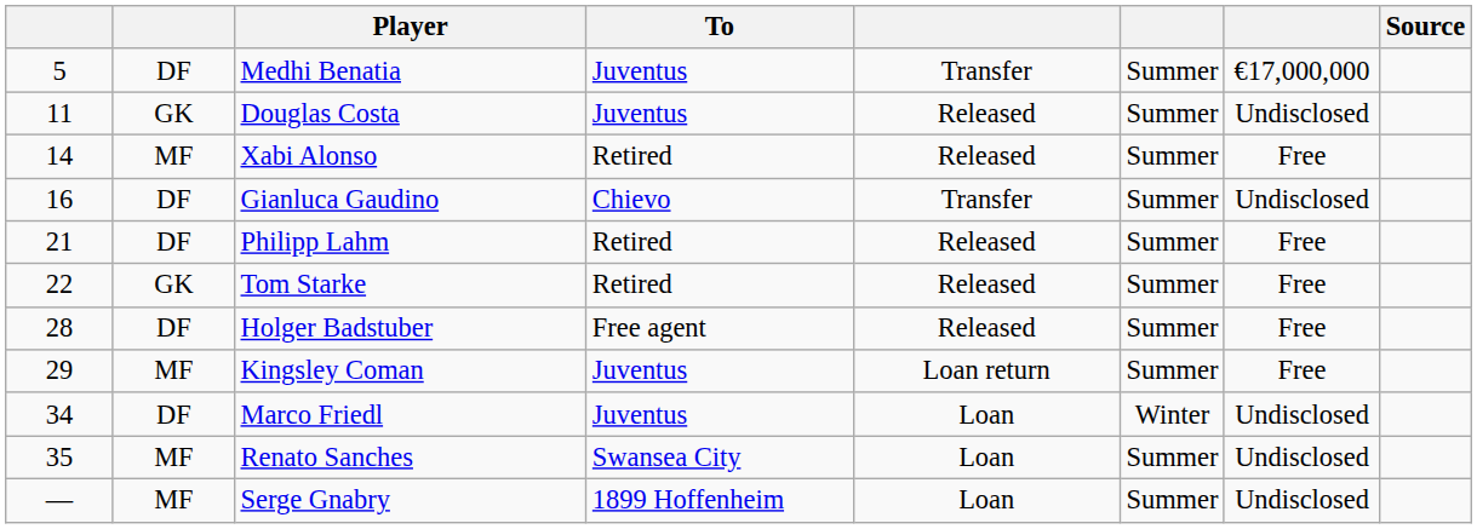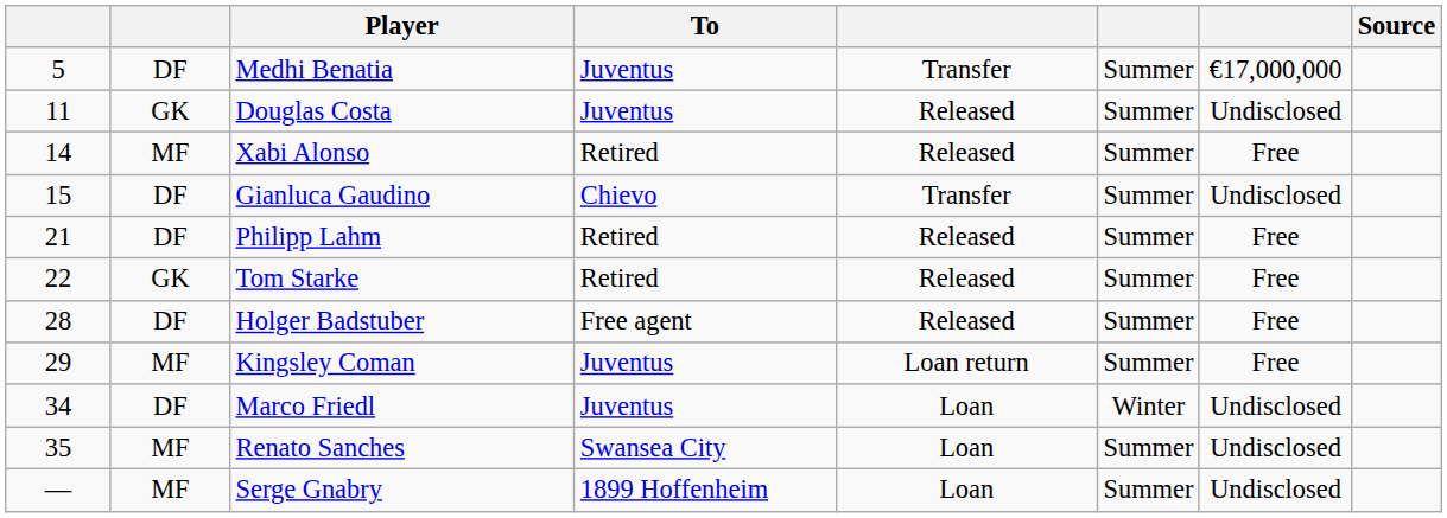 <table class="wikitable" style="text-align:center;">
 <tr>
 <th style="width:56px;"></th>
 <th style="width:64px;"></th>
 <th style="width:200px;">Player</th>
 <th style="width:150px;">To</th>
 <th style="width:150px;"></th>
 <th></th>
 <th style="width:84px;"></th>
 <th>Source</th>
 </tr>
 <tr>
 <td>5</td>
 <td>DF</td>
 <td align=left> <a href='#'>Medhi Benatia</a></td>
 <td style="text-align:left"> <a href='#'>Juventus</a></td>
 <td>Transfer</td>
 <td>Summer</td>
 <td>€17,000,000</td>
 <td></td>
 </tr>
 <tr>
 <td>11</td>
 <td>GK</td>
 <td align=left> <a href='#'>Douglas Costa</a></td>
 <td style="text-align:left"> <a href='#'>Juventus</a></td>
 <td>Released</td>
 <td>Summer</td>
 <td>Undisclosed</td>
 <td></td>
 </tr>
 <tr>
 <td>14</td>
 <td>MF</td>
 <td align=left> <a href='#'>Xabi Alonso</a></td>
 <td style="text-align:left">Retired</td>
 <td>Released</td>
 <td>Summer</td>
 <td>Free</td>
 <td></td>
 </tr>
 <tr>
-<td>16</td>
+<td>15</td>
 <td>DF</td>
 <td align=left> <a href='#'>Gianluca Gaudino</a></td>
 <td style="text-align:left"> <a href='#'>Chievo</a></td>
 <td>Transfer</td>
 <td>Summer</td>
 <td>Undisclosed</td>
 <td></td>
 </tr>
 <tr>
 <td>21</td>
 <td>DF</td>
 <td align=left> <a href='#'>Philipp Lahm</a></td>
 <td style="text-align:left">Retired</td>
 <td>Released</td>
 <td>Summer</td>
 <td>Free</td>
 <td></td>
 </tr>
 <tr>
 <td>22</td>
 <td>GK</td>
 <td align=left> <a href='#'>Tom Starke</a></td>
 <td style="text-align:left">Retired</td>
 <td>Released</td>
 <td>Summer</td>
 <td>Free</td>
 <td></td>
 </tr>
 <tr>
 <td>28</td>
 <td>DF</td>
 <td align=left> <a href='#'>Holger Badstuber</a></td>
 <td style="text-align:left">Free agent</td>
 <td>Released</td>
 <td>Summer</td>
 <td>Free</td>
 <td></td>
 </tr>
 <tr>
 <td>29</td>
 <td>MF</td>
 <td align=left> <a href='#'>Kingsley Coman</a></td>
 <td style="text-align:left"> <a href='#'>Juventus</a></td>
 <td>Loan return</td>
 <td>Summer</td>
 <td>Free</td>
 <td></td>
 </tr>
 <tr>
 <td>34</td>
 <td>DF</td>
 <td align=left> <a href='#'>Marco Friedl</a></td>
 <td style="text-align:left"> <a href='#'>Juventus</a></td>
 <td>Loan</td>
 <td>Winter</td>
 <td>Undisclosed</td>
 <td></td>
 </tr>
 <tr>
 <td>35</td>
 <td>MF</td>
 <td align=left> <a href='#'>Renato Sanches</a></td>
 <td style="text-align:left"> <a href='#'>Swansea City</a></td>
 <td>Loan</td>
 <td>Summer</td>
 <td>Undisclosed</td>
 <td></td>
 </tr>
 <tr>
 <td>—</td>
 <td>MF</td>
 <td align=left> <a href='#'>Serge Gnabry</a></td>
 <td style="text-align:left"><a href='#'>1899 Hoffenheim</a></td>
 <td>Loan</td>
 <td>Summer</td>
 <td>Undisclosed</td>
 <td></td>
 </tr>
 </table>
